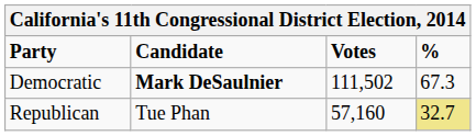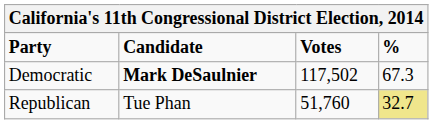 <table class="wikitable">
 <tr>
 <th colspan="4">California's 11th Congressional District Election, 2014</th>
 </tr>
 <tr>
 <td><strong>Party</strong></td>
 <td><strong>Candidate</strong></td>
 <td><strong>Votes</strong></td>
 <td><strong>%</strong></td>
 </tr>
 <tr>
 <td>Democratic</td>
 <td><strong>Mark DeSaulnier</strong></td>
-<td>111,502</td>
+<td>117,502</td>
 <td>67.3</td>
 </tr>
 <tr>
 <td>Republican</td>
 <td>Tue Phan</td>
-<td>57,160</td>
+<td>51,760</td>
 <td style="background: khaki;">32.7</td>
 </tr>
 </table>
